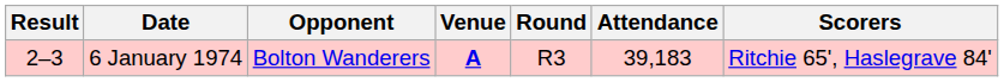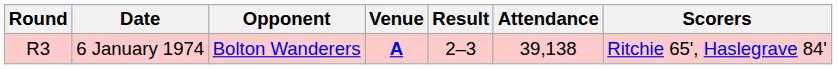 <table class="wikitable" style="font-size:100%; text-align:center">
 <tr>
-<th>Result</th>
+<th>Round</th>
 <th>Date</th>
 <th>Opponent</th>
 <th>Venue</th>
-<th>Round</th>
+<th>Result</th>
 <th>Attendance</th>
 <th>Scorers</th>
 </tr>
 <tr style="background-color: #FFCCCC;">
-<td>2–3</td>
+<td>R3</td>
 <td>6 January 1974</td>
 <td><a href='#'>Bolton Wanderers</a></td>
 <td><strong><a href='#'>A</a></strong></td>
-<td>R3</td>
-<td>39,183</td>
+<td>2–3</td>
+<td>39,138</td>
 <td><a href='#'>Ritchie</a> 65', <a href='#'>Haslegrave</a> 84'</td>
 </tr>
 </table>
